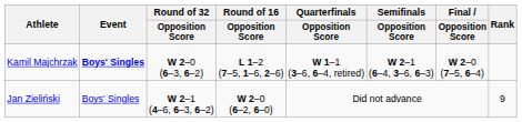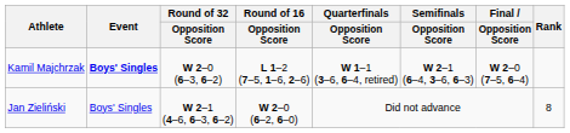 <table class=wikitable style="font-size:90%">
 <tr>
 <th rowspan="2">Athlete</th>
 <th rowspan="2">Event</th>
 <th>Round of 32</th>
 <th>Round of 16</th>
 <th>Quarterfinals</th>
 <th>Semifinals</th>
 <th>Final / </th>
 <th rowspan=2>Rank</th>
 </tr>
 <tr style="font-size:95%">
 <th>Opposition<br>Score</th>
 <th>Opposition<br>Score</th>
 <th>Opposition<br>Score</th>
 <th>Opposition<br>Score</th>
 <th>Opposition<br>Score</th>
 </tr>
 <tr align=center>
 <td align=left><a href='#'>Kamil Majchrzak</a></td>
 <td align=left><strong><a href='#'>Boys' Singles</a></strong></td>
 <td align=center><br><strong>W</strong> <strong>2</strong>–0<br> (<strong>6</strong>–3, <strong>6</strong>–2)</td>
 <td align=center><br><strong>L</strong> <strong>1</strong>–2<br> (<strong>7</strong>–5, <strong>1</strong>–6, <strong>2</strong>–6)</td>
 <td align=center><br><strong>W</strong> <strong>1</strong>–1<br> (<strong>3</strong>–6, <strong>6</strong>–4, retired)</td>
 <td align=center><br><strong>W</strong> <strong>2</strong>–1<br> (<strong>6</strong>–4, <strong>3</strong>–6, <strong>6</strong>–3)</td>
 <td align=center><br><strong>W</strong> <strong>2</strong>–0<br> (<strong>7</strong>–5, <strong>6</strong>–4)</td>
 <td></td>
 </tr>
 <tr align=center>
 <td align=left><a href='#'>Jan Zieliński</a></td>
 <td align=left><a href='#'>Boys' Singles</a></td>
 <td align=center><br><strong>W</strong> <strong>2</strong>–1<br> (<strong>4</strong>–6, <strong>6</strong>–3, <strong>6</strong>–2)</td>
 <td align=center><br><strong>W</strong> <strong>2</strong>–0<br> (<strong>6</strong>–2, <strong>6</strong>–0)</td>
 <td colspan="3">Did not advance</td>
-<td>9</td>
+<td>8</td>
 </tr>
 </table>
